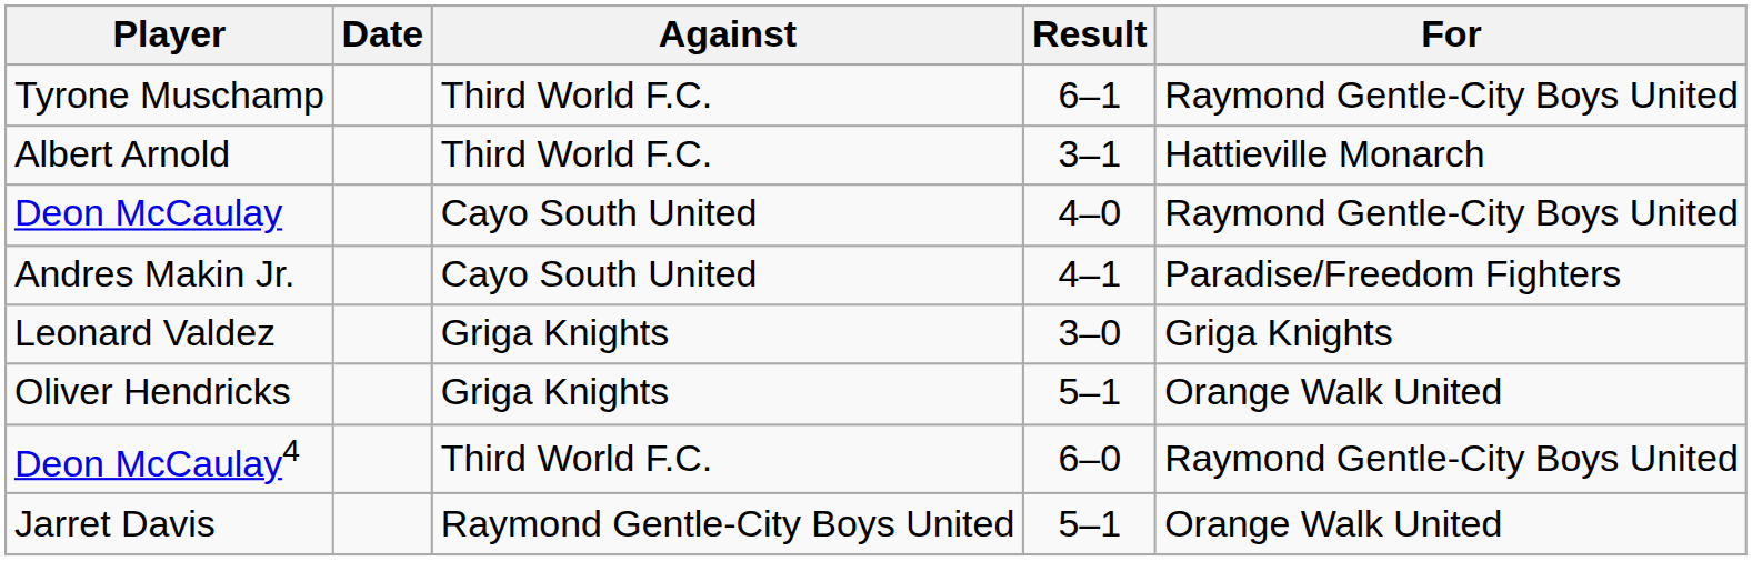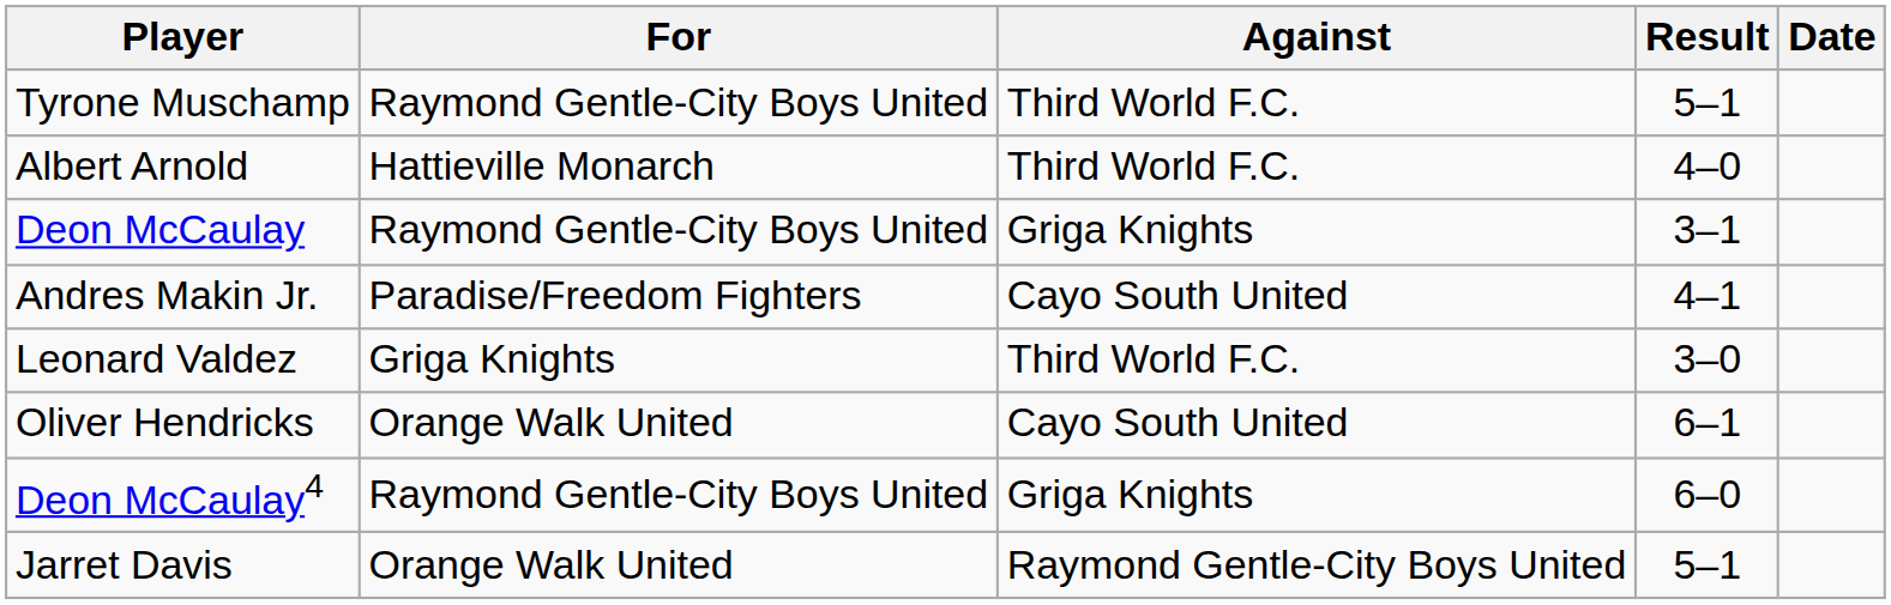 <table class="wikitable sortable">
 <tr>
 <th>Player</th>
-<th>Date</th>
+<th>For</th>
 <th>Against</th>
 <th align=center>Result</th>
-<th>For</th>
+<th>Date</th>
 </tr>
 <tr>
 <td> Tyrone Muschamp</td>
+<td>Raymond Gentle-City Boys United</td>
+<td>Third World F.C.</td>
+<td align="center">5–1</td>
 <td></td>
-<td>Third World F.C.</td>
-<td align="center">6–1</td>
-<td>Raymond Gentle-City Boys United</td>
 </tr>
 <tr>
 <td> Albert Arnold</td>
+<td>Hattieville Monarch</td>
+<td>Third World F.C.</td>
+<td align="center">4–0</td>
 <td></td>
-<td>Third World F.C.</td>
-<td align="center">3–1</td>
-<td>Hattieville Monarch</td>
 </tr>
 <tr>
 <td> <a href='#'>Deon McCaulay</a></td>
+<td>Raymond Gentle-City Boys United</td>
+<td>Griga Knights</td>
+<td align="center">3–1</td>
 <td></td>
-<td>Cayo South United</td>
-<td align="center">4–0</td>
-<td>Raymond Gentle-City Boys United</td>
 </tr>
 <tr>
 <td> Andres Makin Jr.</td>
-<td></td>
+<td>Paradise/Freedom Fighters</td>
 <td>Cayo South United</td>
 <td align="center">4–1</td>
-<td>Paradise/Freedom Fighters</td>
+<td></td>
 </tr>
 <tr>
 <td> Leonard Valdez</td>
+<td>Griga Knights</td>
+<td>Third World F.C.</td>
+<td align="center">3–0</td>
 <td></td>
-<td>Griga Knights</td>
-<td align="center">3–0</td>
-<td>Griga Knights</td>
 </tr>
 <tr>
 <td> Oliver Hendricks</td>
+<td>Orange Walk United</td>
+<td>Cayo South United</td>
+<td align="center">6–1</td>
 <td></td>
-<td>Griga Knights</td>
-<td align="center">5–1</td>
-<td>Orange Walk United</td>
 </tr>
 <tr>
 <td> <a href='#'>Deon McCaulay</a><sup>4</sup></td>
+<td>Raymond Gentle-City Boys United</td>
+<td>Griga Knights</td>
+<td align="center">6–0</td>
 <td></td>
-<td>Third World F.C.</td>
-<td align="center">6–0</td>
-<td>Raymond Gentle-City Boys United</td>
 </tr>
 <tr>
 <td> Jarret Davis</td>
-<td></td>
+<td>Orange Walk United</td>
 <td>Raymond Gentle-City Boys United</td>
 <td align="center">5–1</td>
-<td>Orange Walk United</td>
+<td></td>
 </tr>
 </table>
